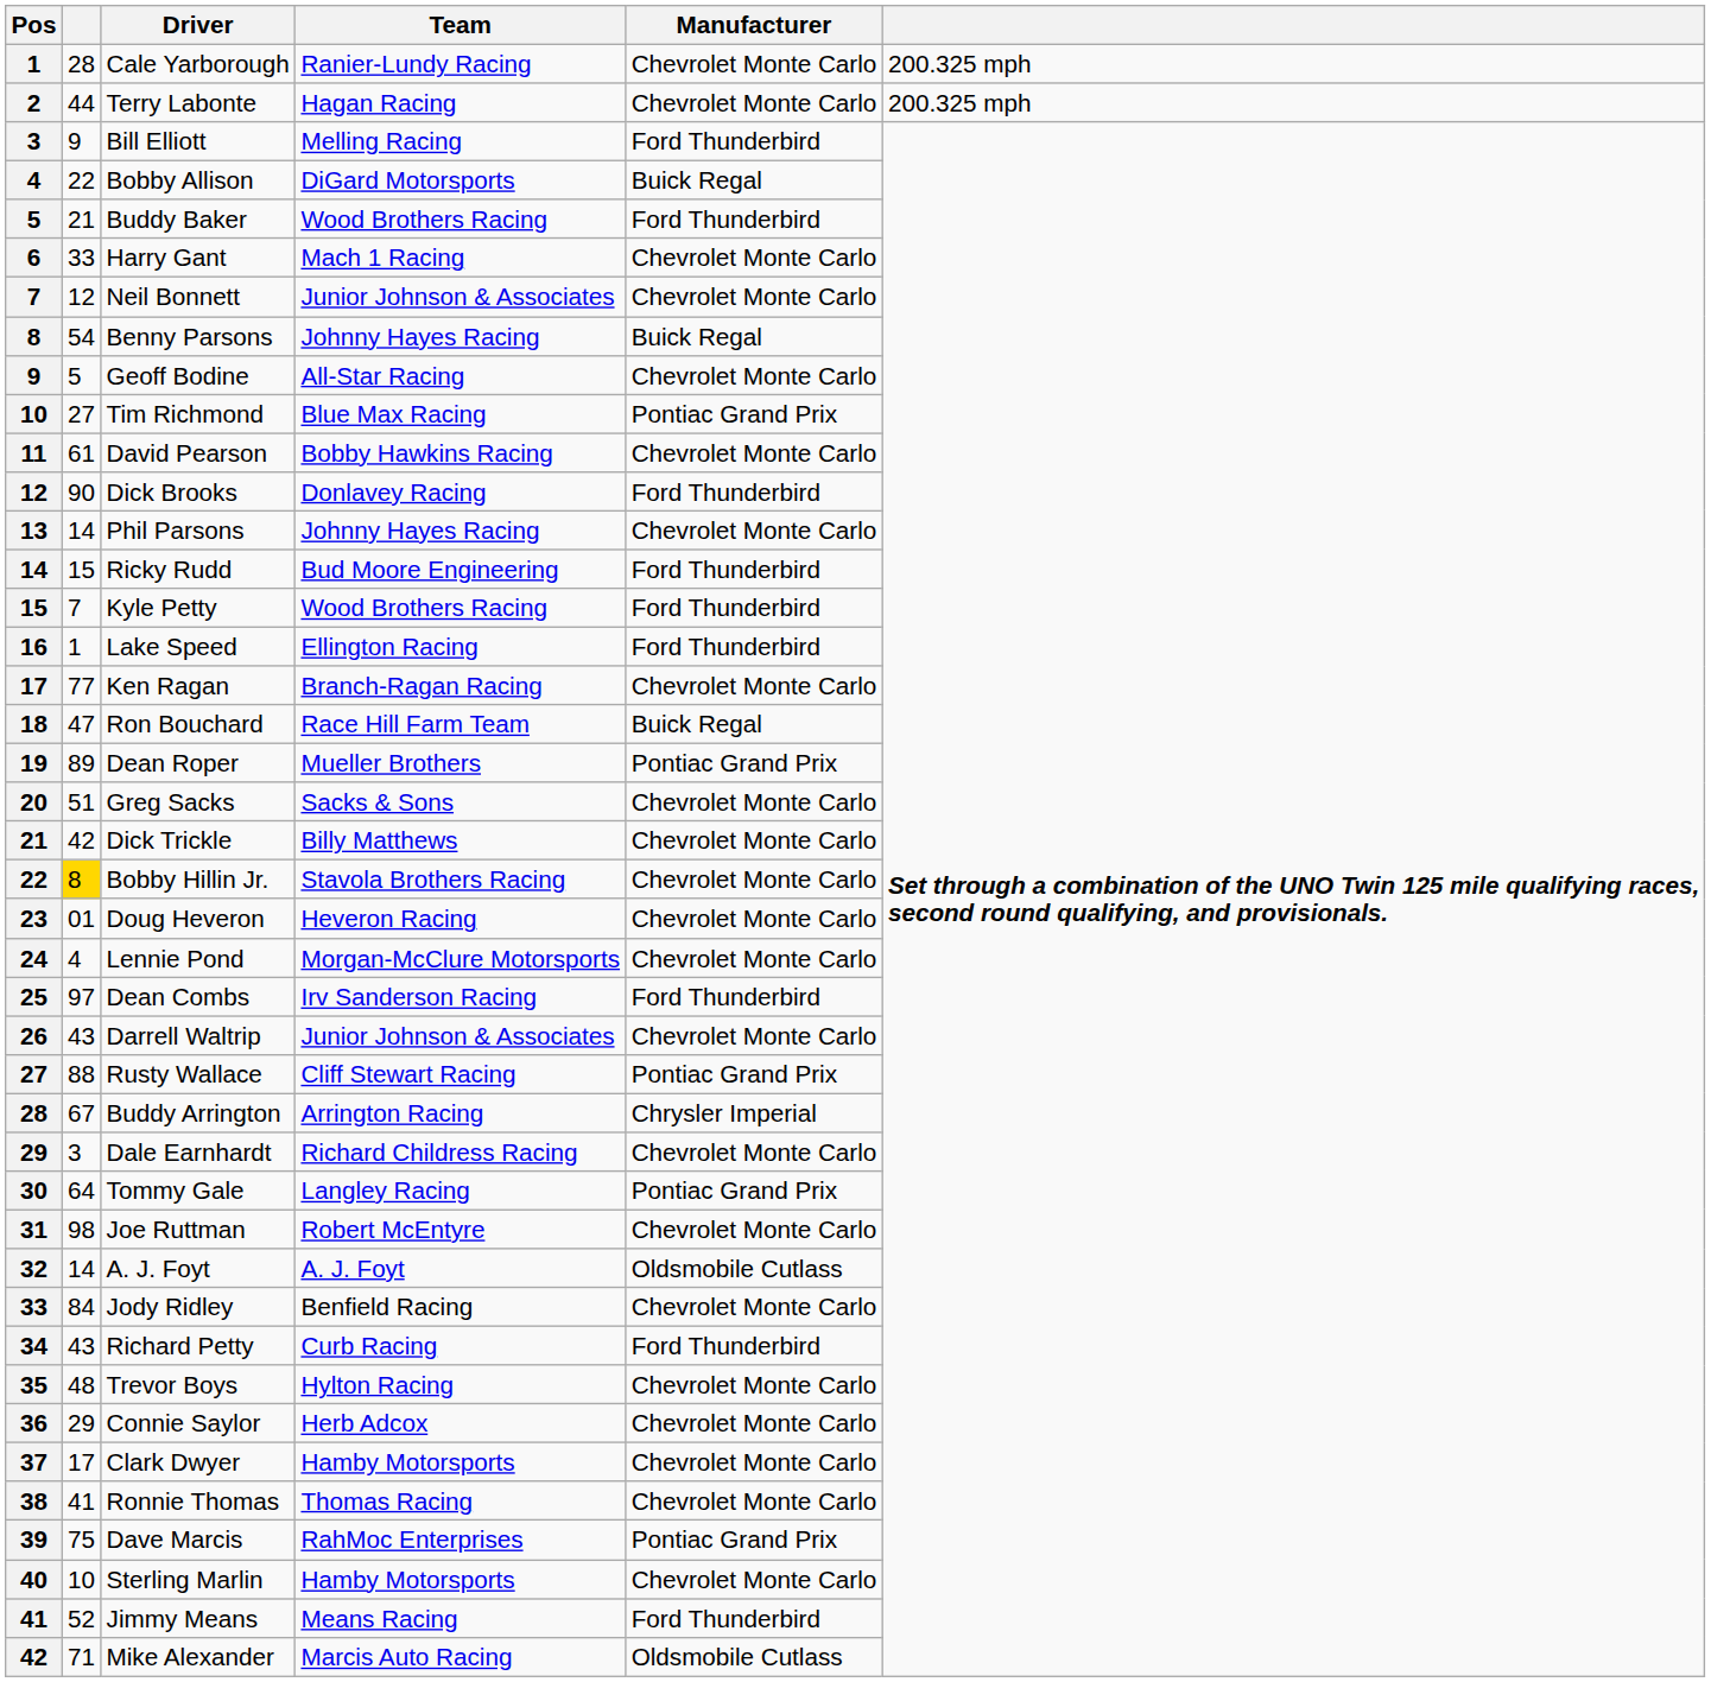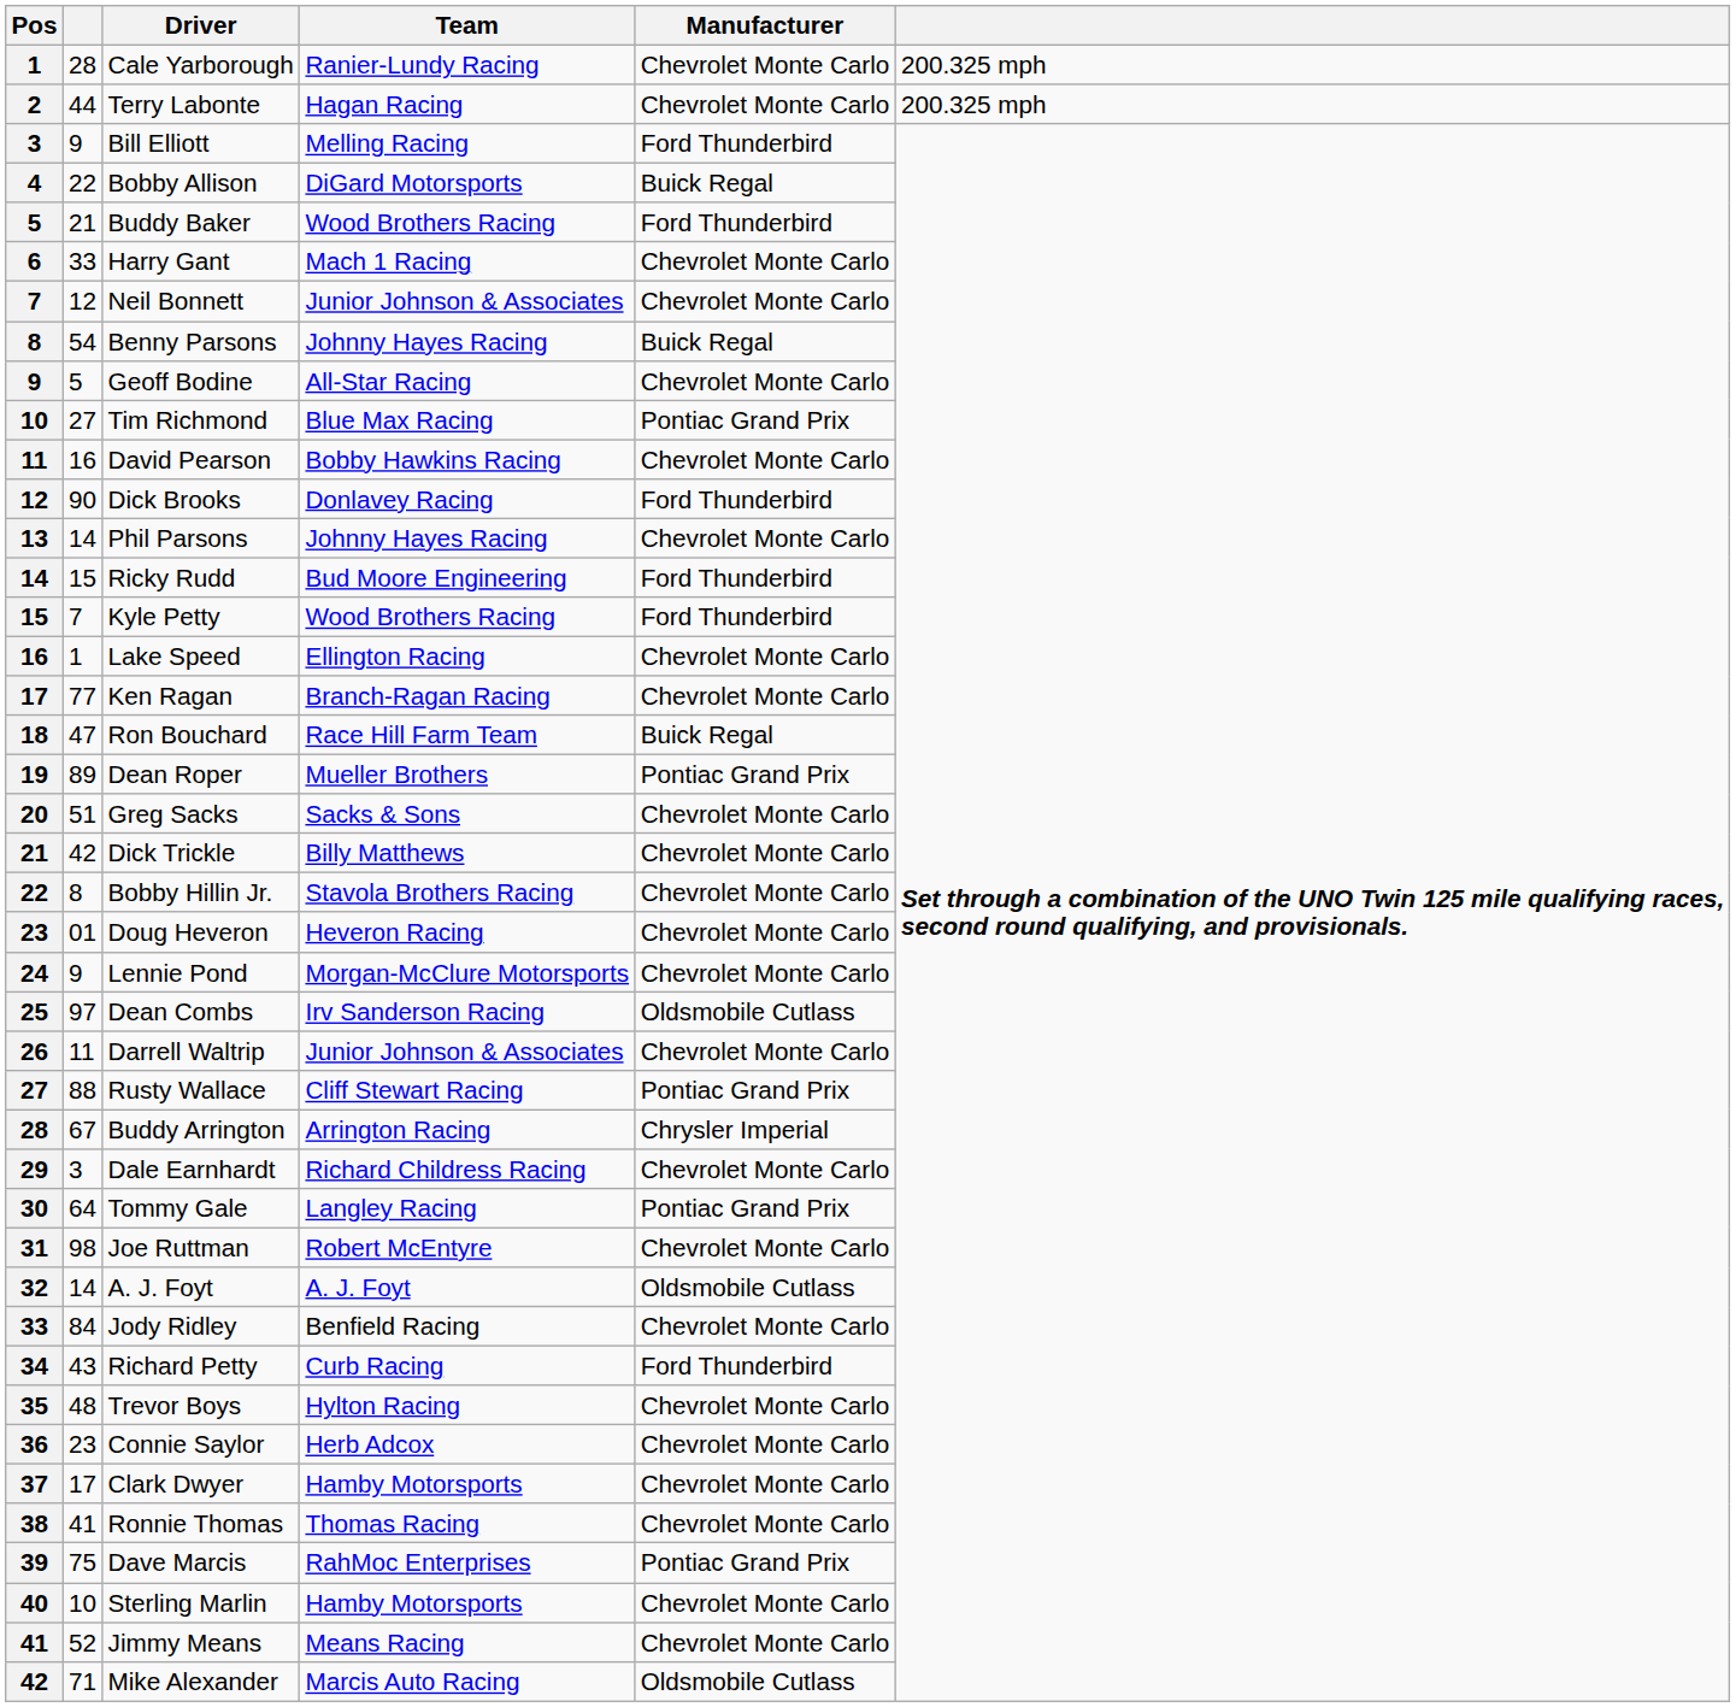 <table class="wikitable" style="font-size:95%">
 <tr>
 <th>Pos</th>
 <th></th>
 <th>Driver</th>
 <th>Team</th>
 <th>Manufacturer</th>
 <th></th>
 </tr>
 <tr>
 <th>1</th>
 <td>28</td>
 <td>Cale Yarborough <strong></strong></td>
 <td><a href='#'>Ranier-Lundy Racing</a></td>
 <td>Chevrolet Monte Carlo</td>
 <td>200.325 mph</td>
 </tr>
 <tr>
 <th>2</th>
 <td>44</td>
 <td>Terry Labonte</td>
 <td><a href='#'>Hagan Racing</a></td>
 <td>Chevrolet Monte Carlo</td>
 <td>200.325 mph</td>
 </tr>
 <tr>
 <th>3</th>
 <td>9</td>
 <td>Bill Elliott</td>
 <td><a href='#'>Melling Racing</a></td>
 <td>Ford Thunderbird</td>
 <td rowspan=40><strong><em>Set through a combination of the UNO Twin 125 mile qualifying races,<br>second round qualifying, and provisionals.</em></strong></td>
 </tr>
 <tr>
 <th>4</th>
 <td>22</td>
 <td>Bobby Allison <strong></strong></td>
 <td><a href='#'>DiGard Motorsports</a></td>
 <td>Buick Regal</td>
 </tr>
 <tr>
 <th>5</th>
 <td>21</td>
 <td>Buddy Baker <strong></strong></td>
 <td><a href='#'>Wood Brothers Racing</a></td>
 <td>Ford Thunderbird</td>
 </tr>
 <tr>
 <th>6</th>
 <td>33</td>
 <td>Harry Gant</td>
 <td><a href='#'>Mach 1 Racing</a></td>
 <td>Chevrolet Monte Carlo</td>
 </tr>
 <tr>
 <th>7</th>
 <td>12</td>
 <td>Neil Bonnett</td>
 <td><a href='#'>Junior Johnson & Associates</a></td>
 <td>Chevrolet Monte Carlo</td>
 </tr>
 <tr>
 <th>8</th>
 <td>54</td>
 <td>Benny Parsons <strong></strong></td>
 <td><a href='#'>Johnny Hayes Racing</a></td>
 <td>Buick Regal</td>
 </tr>
 <tr>
 <th>9</th>
 <td>5</td>
 <td>Geoff Bodine</td>
 <td><a href='#'>All-Star Racing</a></td>
 <td>Chevrolet Monte Carlo</td>
 </tr>
 <tr>
 <th>10</th>
 <td>27</td>
 <td>Tim Richmond</td>
 <td><a href='#'>Blue Max Racing</a></td>
 <td>Pontiac Grand Prix</td>
 </tr>
 <tr>
 <th>11</th>
-<td>61</td>
+<td>16</td>
 <td>David Pearson <strong></strong></td>
 <td><a href='#'>Bobby Hawkins Racing</a></td>
 <td>Chevrolet Monte Carlo</td>
 </tr>
 <tr>
 <th>12</th>
 <td>90</td>
 <td>Dick Brooks</td>
 <td><a href='#'>Donlavey Racing</a></td>
 <td>Ford Thunderbird</td>
 </tr>
 <tr>
 <th>13</th>
 <td>14</td>
 <td>Phil Parsons</td>
 <td><a href='#'>Johnny Hayes Racing</a></td>
 <td>Chevrolet Monte Carlo</td>
 </tr>
 <tr>
 <th>14</th>
 <td>15</td>
 <td>Ricky Rudd</td>
 <td><a href='#'>Bud Moore Engineering</a></td>
 <td>Ford Thunderbird</td>
 </tr>
 <tr>
 <th>15</th>
 <td>7</td>
 <td>Kyle Petty</td>
 <td><a href='#'>Wood Brothers Racing</a></td>
 <td>Ford Thunderbird</td>
 </tr>
 <tr>
 <th>16</th>
 <td>1</td>
 <td>Lake Speed</td>
 <td><a href='#'>Ellington Racing</a></td>
-<td>Ford Thunderbird</td>
+<td>Chevrolet Monte Carlo</td>
 </tr>
 <tr>
 <th>17</th>
 <td>77</td>
 <td>Ken Ragan <strong></strong></td>
 <td><a href='#'>Branch-Ragan Racing</a></td>
 <td>Chevrolet Monte Carlo</td>
 </tr>
 <tr>
 <th>18</th>
 <td>47</td>
 <td>Ron Bouchard</td>
 <td><a href='#'>Race Hill Farm Team</a></td>
 <td>Buick Regal</td>
 </tr>
 <tr>
 <th>19</th>
 <td>89</td>
 <td>Dean Roper</td>
 <td><a href='#'>Mueller Brothers</a></td>
 <td>Pontiac Grand Prix</td>
 </tr>
 <tr>
 <th>20</th>
 <td>51</td>
 <td>Greg Sacks <strong></strong></td>
 <td><a href='#'>Sacks & Sons</a></td>
 <td>Chevrolet Monte Carlo</td>
 </tr>
 <tr>
 <th>21</th>
 <td>42</td>
 <td>Dick Trickle</td>
 <td><a href='#'>Billy Matthews</a></td>
 <td>Chevrolet Monte Carlo</td>
 </tr>
 <tr>
 <th>22</th>
-<td style="background: gold;">8</td>
+<td>8</td>
 <td>Bobby Hillin Jr. <strong></strong></td>
 <td><a href='#'>Stavola Brothers Racing</a></td>
 <td>Chevrolet Monte Carlo</td>
 </tr>
 <tr>
 <th>23</th>
 <td>01</td>
 <td>Doug Heveron <strong></strong></td>
 <td><a href='#'>Heveron Racing</a></td>
 <td>Chevrolet Monte Carlo</td>
 </tr>
 <tr>
 <th>24</th>
-<td>4</td>
+<td>9</td>
 <td>Lennie Pond</td>
 <td><a href='#'>Morgan-McClure Motorsports</a></td>
 <td>Chevrolet Monte Carlo</td>
 </tr>
 <tr>
 <th>25</th>
 <td>97</td>
 <td>Dean Combs <strong></strong></td>
 <td><a href='#'>Irv Sanderson Racing</a></td>
-<td>Ford Thunderbird</td>
+<td>Oldsmobile Cutlass</td>
 </tr>
 <tr>
 <th>26</th>
-<td>43</td>
+<td>11</td>
 <td>Darrell Waltrip</td>
 <td><a href='#'>Junior Johnson & Associates</a></td>
 <td>Chevrolet Monte Carlo</td>
 </tr>
 <tr>
 <th>27</th>
 <td>88</td>
 <td>Rusty Wallace</td>
 <td><a href='#'>Cliff Stewart Racing</a></td>
 <td>Pontiac Grand Prix</td>
 </tr>
 <tr>
 <th>28</th>
 <td>67</td>
 <td>Buddy Arrington</td>
 <td><a href='#'>Arrington Racing</a></td>
 <td>Chrysler Imperial</td>
 </tr>
 <tr>
 <th>29</th>
 <td>3</td>
 <td>Dale Earnhardt</td>
 <td><a href='#'>Richard Childress Racing</a></td>
 <td>Chevrolet Monte Carlo</td>
 </tr>
 <tr>
 <th>30</th>
 <td>64</td>
 <td>Tommy Gale</td>
 <td><a href='#'>Langley Racing</a></td>
 <td>Pontiac Grand Prix</td>
 </tr>
 <tr>
 <th>31</th>
 <td>98</td>
 <td>Joe Ruttman</td>
 <td><a href='#'>Robert McEntyre</a></td>
 <td>Chevrolet Monte Carlo</td>
 </tr>
 <tr>
 <th>32</th>
 <td>14</td>
 <td>A. J. Foyt <strong></strong></td>
 <td><a href='#'>A. J. Foyt</a></td>
 <td>Oldsmobile Cutlass</td>
 </tr>
 <tr>
 <th>33</th>
 <td>84</td>
 <td>Jody Ridley</td>
 <td>Benfield Racing</td>
 <td>Chevrolet Monte Carlo</td>
 </tr>
 <tr>
 <th>34</th>
 <td>43</td>
 <td>Richard Petty <strong></strong></td>
 <td><a href='#'>Curb Racing</a></td>
 <td>Ford Thunderbird</td>
 </tr>
 <tr>
 <th>35</th>
 <td>48</td>
 <td>Trevor Boys <strong></strong></td>
 <td><a href='#'>Hylton Racing</a></td>
 <td>Chevrolet Monte Carlo</td>
 </tr>
 <tr>
 <th>36</th>
-<td>29</td>
+<td>23</td>
 <td>Connie Saylor</td>
 <td><a href='#'>Herb Adcox</a></td>
 <td>Chevrolet Monte Carlo</td>
 </tr>
 <tr>
 <th>37</th>
 <td>17</td>
 <td>Clark Dwyer</td>
 <td><a href='#'>Hamby Motorsports</a></td>
 <td>Chevrolet Monte Carlo</td>
 </tr>
 <tr>
 <th>38</th>
 <td>41</td>
 <td>Ronnie Thomas</td>
 <td><a href='#'>Thomas Racing</a></td>
 <td>Chevrolet Monte Carlo</td>
 </tr>
 <tr>
 <th>39</th>
 <td>75</td>
 <td>Dave Marcis</td>
 <td><a href='#'>RahMoc Enterprises</a></td>
 <td>Pontiac Grand Prix</td>
 </tr>
 <tr>
 <th>40</th>
 <td>10</td>
 <td>Sterling Marlin</td>
 <td><a href='#'>Hamby Motorsports</a></td>
 <td>Chevrolet Monte Carlo</td>
 </tr>
 <tr>
 <th>41</th>
 <td>52</td>
 <td>Jimmy Means</td>
 <td><a href='#'>Means Racing</a></td>
-<td>Ford Thunderbird</td>
+<td>Chevrolet Monte Carlo</td>
 </tr>
 <tr>
 <th>42</th>
 <td>71</td>
 <td>Mike Alexander <strong></strong></td>
 <td><a href='#'>Marcis Auto Racing</a></td>
 <td>Oldsmobile Cutlass</td>
 </tr>
 </table>
